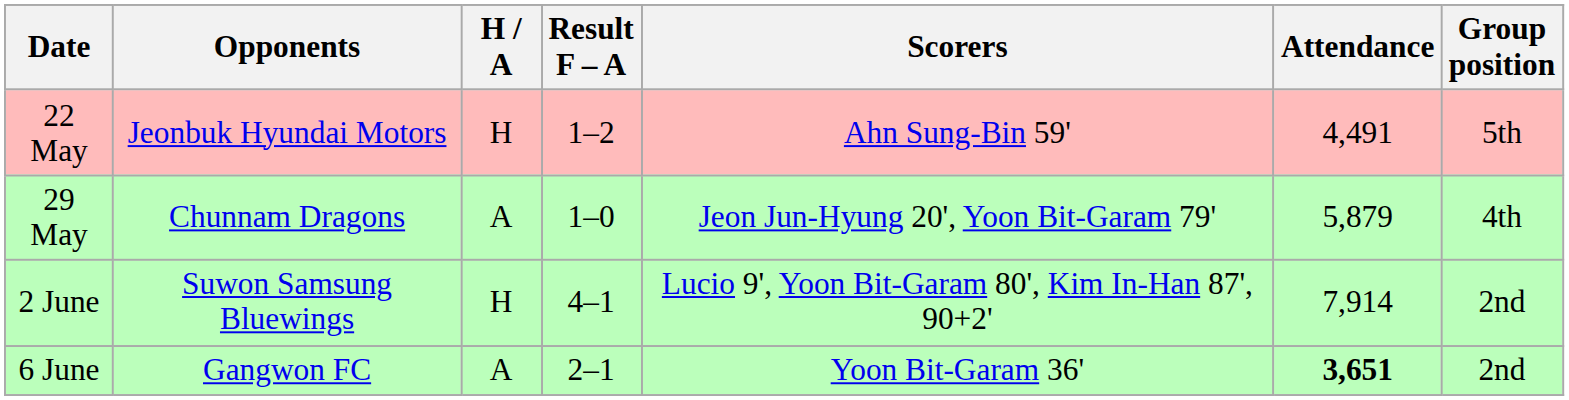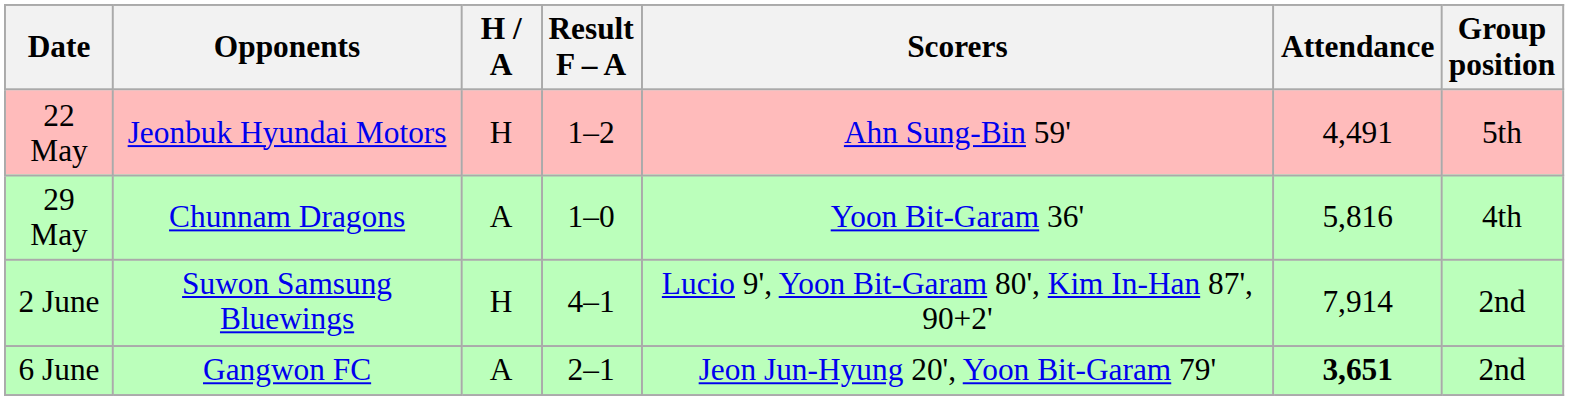 <table class="wikitable" style="text-align:center; width:90%;">
 <tr>
 <th>Date</th>
 <th>Opponents</th>
 <th>H / A</th>
 <th>Result<br>F – A</th>
 <th>Scorers</th>
 <th>Attendance</th>
 <th>Group<br>position</th>
 </tr>
 <tr style="background:#fbb;">
 <td>22 May</td>
 <td><a href='#'>Jeonbuk Hyundai Motors</a></td>
 <td>H</td>
 <td>1–2</td>
 <td><a href='#'>Ahn Sung-Bin</a> 59'</td>
 <td>4,491</td>
 <td>5th</td>
 </tr>
 <tr style="background:#bfb;">
 <td>29 May</td>
 <td><a href='#'>Chunnam Dragons</a></td>
 <td>A</td>
 <td>1–0</td>
-<td><a href='#'>Jeon Jun-Hyung</a> 20', <a href='#'>Yoon Bit-Garam</a> 79'</td>
-<td>5,879</td>
+<td><a href='#'>Yoon Bit-Garam</a> 36'</td>
+<td>5,816</td>
 <td>4th</td>
 </tr>
 <tr style="background:#bfb;">
 <td>2 June</td>
 <td><a href='#'>Suwon Samsung Bluewings</a></td>
 <td>H</td>
 <td>4–1</td>
 <td><a href='#'>Lucio</a> 9', <a href='#'>Yoon Bit-Garam</a> 80', <a href='#'>Kim In-Han</a> 87', 90+2'</td>
 <td>7,914</td>
 <td>2nd</td>
 </tr>
 <tr style="background:#bfb;">
 <td>6 June</td>
 <td><a href='#'>Gangwon FC</a></td>
 <td>A</td>
 <td>2–1</td>
-<td><a href='#'>Yoon Bit-Garam</a> 36'</td>
+<td><a href='#'>Jeon Jun-Hyung</a> 20', <a href='#'>Yoon Bit-Garam</a> 79'</td>
 <td><strong>3,651</strong></td>
 <td>2nd</td>
 </tr>
 </table>
